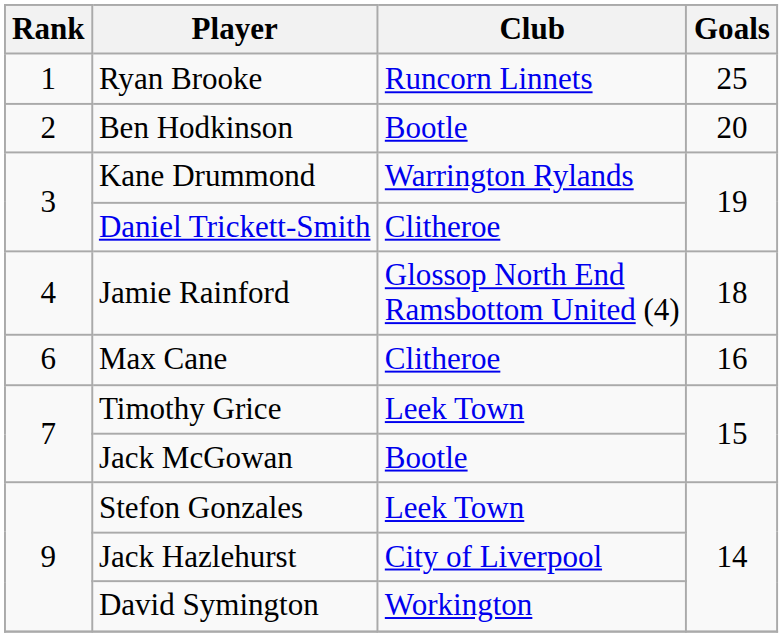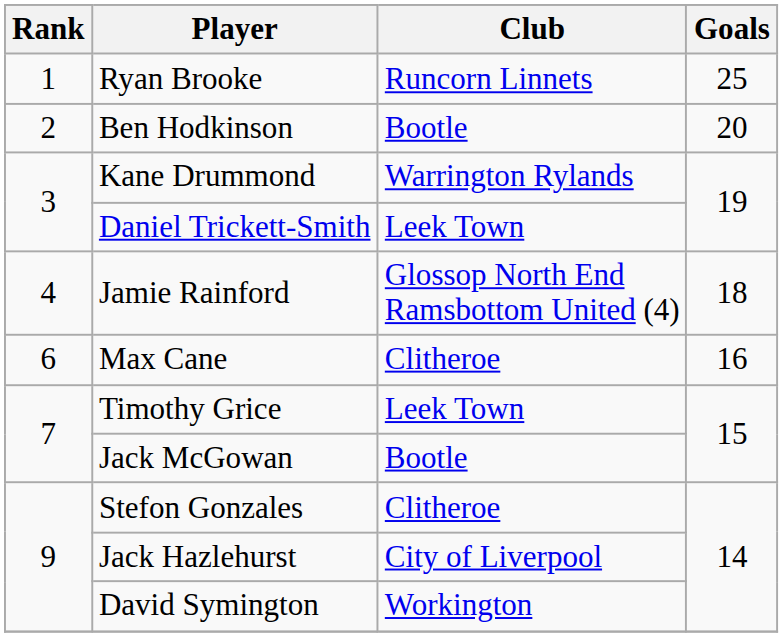 <table class="wikitable" style="text-align:center">
 <tr>
 <th>Rank</th>
 <th>Player</th>
 <th>Club</th>
 <th>Goals</th>
 </tr>
 <tr>
 <td>1</td>
 <td align="left">Ryan Brooke</td>
 <td align="left"><a href='#'>Runcorn Linnets</a></td>
 <td>25</td>
 </tr>
 <tr>
 <td>2</td>
 <td align="left">Ben Hodkinson</td>
 <td align="left"><a href='#'>Bootle</a></td>
 <td>20</td>
 </tr>
 <tr>
 <td rowspan="2">3</td>
 <td align="left">Kane Drummond</td>
 <td align="left"><a href='#'>Warrington Rylands</a></td>
 <td rowspan="2">19</td>
 </tr>
 <tr>
 <td align="left"><a href='#'>Daniel Trickett-Smith</a></td>
-<td align="left"><a href='#'>Clitheroe</a></td>
+<td align="left"><a href='#'>Leek Town</a></td>
 </tr>
 <tr>
 <td>4</td>
 <td align="left">Jamie Rainford</td>
 <td align="left"><a href='#'>Glossop North End</a> <br> <a href='#'>Ramsbottom United</a> (4)</td>
 <td>18</td>
 </tr>
 <tr>
 <td>6</td>
 <td align="left">Max Cane</td>
 <td align="left"><a href='#'>Clitheroe</a></td>
 <td>16</td>
 </tr>
 <tr>
 <td rowspan="2">7</td>
 <td align="left">Timothy Grice</td>
 <td align="left"><a href='#'>Leek Town</a></td>
 <td rowspan="2">15</td>
 </tr>
 <tr>
 <td align="left">Jack McGowan</td>
 <td align="left"><a href='#'>Bootle</a></td>
 </tr>
 <tr>
 <td rowspan="3">9</td>
 <td align="left">Stefon Gonzales</td>
-<td align="left"><a href='#'>Leek Town</a></td>
+<td align="left"><a href='#'>Clitheroe</a></td>
 <td rowspan="3">14</td>
 </tr>
 <tr>
 <td align="left">Jack Hazlehurst</td>
 <td align="left"><a href='#'>City of Liverpool</a></td>
 </tr>
 <tr>
 <td align="left">David Symington</td>
 <td align="left"><a href='#'>Workington</a></td>
 </tr>
 <tr>
 </tr>
 </table>
